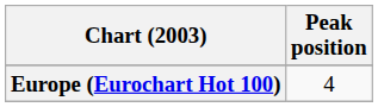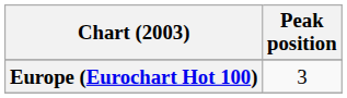 <table class="wikitable sortable plainrowheaders" style="text-align:center">
 <tr>
 <th>Chart (2003)</th>
 <th>Peak<br>position</th>
 </tr>
 <tr>
 </tr>
 <tr>
 </tr>
 <tr>
 <th scope="row">Europe (<a href='#'>Eurochart Hot 100</a>)</th>
-<td>4</td>
+<td>3</td>
 </tr>
 <tr>
 </tr>
 <tr>
 </tr>
 <tr>
 </tr>
 <tr>
 </tr>
 <tr>
 </tr>
 <tr>
 </tr>
 </table>
